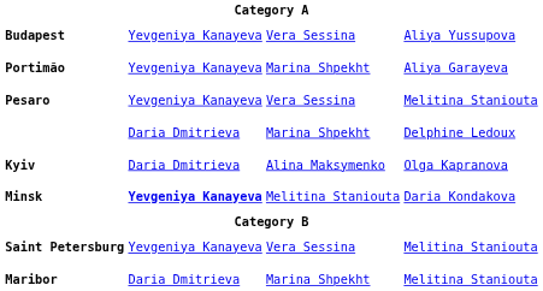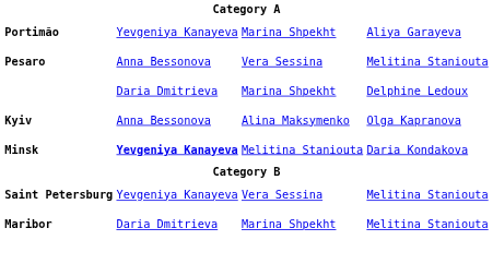 <table>
 <tr>
 <td colspan="4" style="text-align:center;"><strong>Category A</strong></td>
-</tr>
-<tr>
-<th scope=row style="text-align:left">Budapest </th>
-<td style="height:30px;"> <a href='#'>Yevgeniya Kanayeva</a></td>
-<td style="height:30px;"> <a href='#'>Vera Sessina</a></td>
-<td style="height:30px;"> <a href='#'>Aliya Yussupova</a></td>
 </tr>
 <tr>
 <th scope=row style="text-align:left">Portimão </th>
 <td style="height:30px;"> <a href='#'>Yevgeniya Kanayeva</a></td>
 <td style="height:30px;"> <a href='#'>Marina Shpekht</a></td>
 <td style="height:30px;"> <a href='#'>Aliya Garayeva</a></td>
 </tr>
 <tr>
 <th scope=row style="text-align:left">Pesaro </th>
-<td style="height:30px;"> <a href='#'>Yevgeniya Kanayeva</a></td>
+<td style="height:30px;"> <a href='#'>Anna Bessonova</a></td>
 <td style="height:30px;"> <a href='#'>Vera Sessina</a></td>
 <td style="height:30px;"> <a href='#'>Melitina Staniouta</a></td>
 </tr>
 <tr>
 <th scope=row style="text-align:left"></th>
 <td style="height:30px;"> <a href='#'>Daria Dmitrieva</a></td>
 <td style="height:30px;"> <a href='#'>Marina Shpekht</a></td>
 <td style="height:30px;"> <a href='#'>Delphine Ledoux</a></td>
 </tr>
 <tr>
 <th scope=row style="text-align:left">Kyiv </th>
-<td style="height:30px;"> <a href='#'>Daria Dmitrieva</a></td>
+<td style="height:30px;"> <a href='#'>Anna Bessonova</a></td>
 <td style="height:30px;"> <a href='#'>Alina Maksymenko</a></td>
 <td style="height:30px;"> <a href='#'>Olga Kapranova</a></td>
 </tr>
 <tr>
 <th scope=row style="text-align:left">Minsk </th>
 <td style="height:30px;"><strong> <a href='#'>Yevgeniya Kanayeva</a></strong></td>
 <td style="height:30px;"> <a href='#'>Melitina Staniouta</a></td>
 <td style="height:30px;"> <a href='#'>Daria Kondakova</a></td>
 </tr>
 <tr>
 <td colspan="4" style="text-align:center;"><strong>Category B</strong></td>
 </tr>
 <tr>
 <th scope=row style="text-align:left">Saint Petersburg </th>
 <td style="height:30px;"> <a href='#'>Yevgeniya Kanayeva</a></td>
 <td style="height:30px;"> <a href='#'>Vera Sessina</a></td>
 <td style="height:30px;"> <a href='#'>Melitina Staniouta</a></td>
 </tr>
 <tr>
 <th scope=row style="text-align:left">Maribor </th>
 <td style="height:30px;"> <a href='#'>Daria Dmitrieva</a></td>
 <td style="height:30px;"> <a href='#'>Marina Shpekht</a></td>
 <td style="height:30px;"> <a href='#'>Melitina Staniouta</a></td>
 </tr>
 </table>
